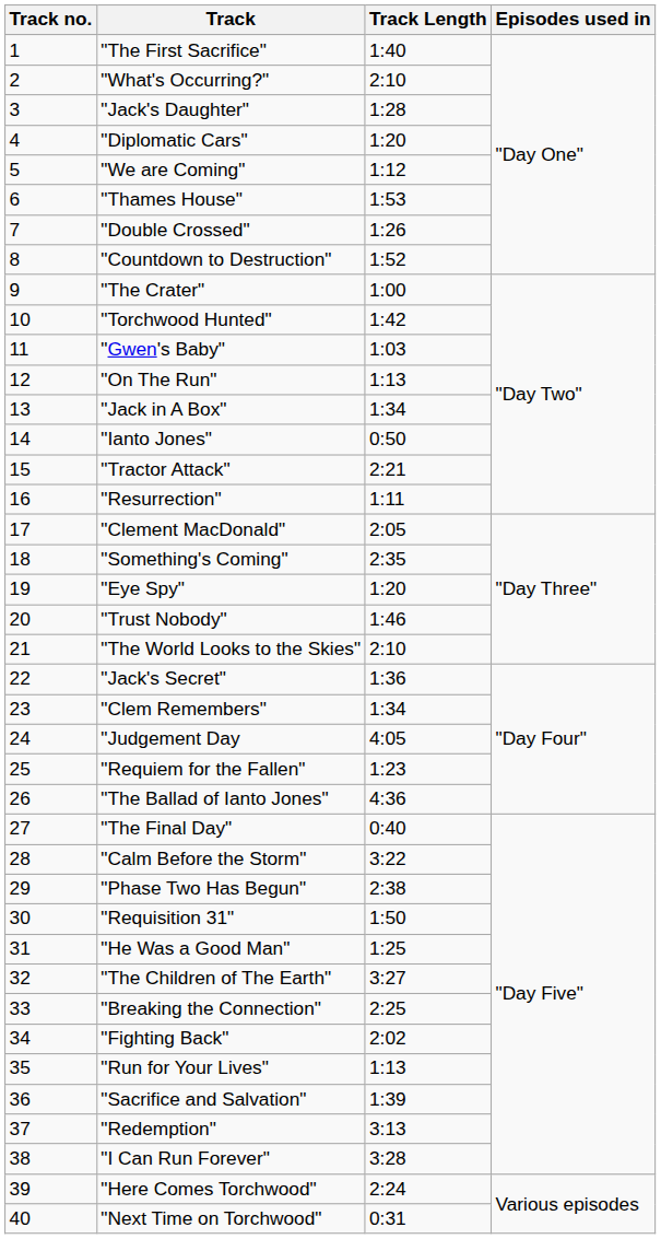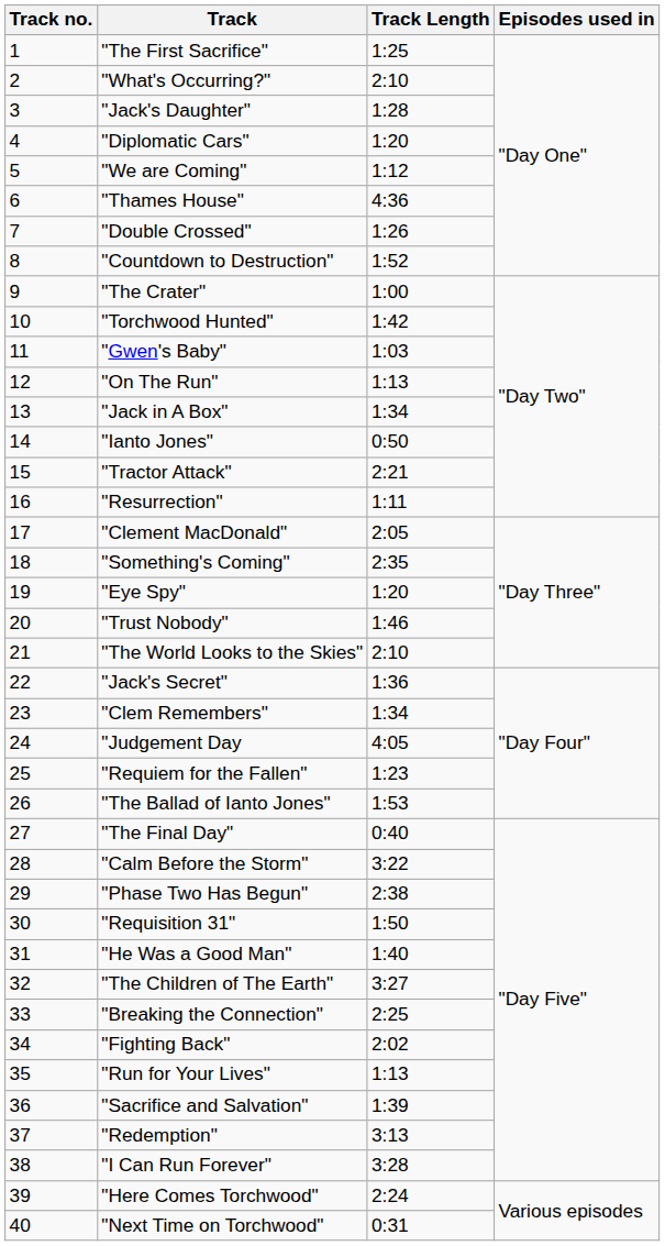 <table class="wikitable">
 <tr>
 <th>Track no.</th>
 <th>Track</th>
 <th>Track Length</th>
 <th>Episodes used in</th>
 </tr>
 <tr>
 <td>1</td>
 <td>"The First Sacrifice"</td>
-<td>1:40</td>
+<td>1:25</td>
 <td rowspan=8>"Day One"</td>
 </tr>
 <tr>
 <td>2</td>
 <td>"What's Occurring?"</td>
 <td>2:10</td>
 </tr>
 <tr>
 <td>3</td>
 <td>"Jack's Daughter"</td>
 <td>1:28</td>
 </tr>
 <tr>
 <td>4</td>
 <td>"Diplomatic Cars"</td>
 <td>1:20</td>
 </tr>
 <tr>
 <td>5</td>
 <td>"We are Coming"</td>
 <td>1:12</td>
 </tr>
 <tr>
 <td>6</td>
 <td>"Thames House"</td>
-<td>1:53</td>
+<td>4:36</td>
 </tr>
 <tr>
 <td>7</td>
 <td>"Double Crossed"</td>
 <td>1:26</td>
 </tr>
 <tr>
 <td>8</td>
 <td>"Countdown to Destruction"</td>
 <td>1:52</td>
 </tr>
 <tr>
 <td>9</td>
 <td>"The Crater"</td>
 <td>1:00</td>
 <td rowspan=8>"Day Two"</td>
 </tr>
 <tr>
 <td>10</td>
 <td>"Torchwood Hunted"</td>
 <td>1:42</td>
 </tr>
 <tr>
 <td>11</td>
 <td>"<a href='#'>Gwen</a>'s Baby"</td>
 <td>1:03</td>
 </tr>
 <tr>
 <td>12</td>
 <td>"On The Run"</td>
 <td>1:13</td>
 </tr>
 <tr>
 <td>13</td>
 <td>"Jack in A Box"</td>
 <td>1:34</td>
 </tr>
 <tr>
 <td>14</td>
 <td>"Ianto Jones"</td>
 <td>0:50</td>
 </tr>
 <tr>
 <td>15</td>
 <td>"Tractor Attack"</td>
 <td>2:21</td>
 </tr>
 <tr>
 <td>16</td>
 <td>"Resurrection"</td>
 <td>1:11</td>
 </tr>
 <tr>
 <td>17</td>
 <td>"Clement MacDonald"</td>
 <td>2:05</td>
 <td rowspan=5>"Day Three"</td>
 </tr>
 <tr>
 <td>18</td>
 <td>"Something's Coming"</td>
 <td>2:35</td>
 </tr>
 <tr>
 <td>19</td>
 <td>"Eye Spy"</td>
 <td>1:20</td>
 </tr>
 <tr>
 <td>20</td>
 <td>"Trust Nobody"</td>
 <td>1:46</td>
 </tr>
 <tr>
 <td>21</td>
 <td>"The World Looks to the Skies"</td>
 <td>2:10</td>
 </tr>
 <tr>
 <td>22</td>
 <td>"Jack's Secret"</td>
 <td>1:36</td>
 <td rowspan=5>"Day Four"</td>
 </tr>
 <tr>
 <td>23</td>
 <td>"Clem Remembers"</td>
 <td>1:34</td>
 </tr>
 <tr>
 <td>24</td>
 <td>"Judgement Day</td>
 <td>4:05</td>
 </tr>
 <tr>
 <td>25</td>
 <td>"Requiem for the Fallen"</td>
 <td>1:23</td>
 </tr>
 <tr>
 <td>26</td>
 <td>"The Ballad of Ianto Jones"</td>
-<td>4:36</td>
+<td>1:53</td>
 </tr>
 <tr>
 <td>27</td>
 <td>"The Final Day"</td>
 <td>0:40</td>
 <td rowspan=12>"Day Five"</td>
 </tr>
 <tr>
 <td>28</td>
 <td>"Calm Before the Storm"</td>
 <td>3:22</td>
 </tr>
 <tr>
 <td>29</td>
 <td>"Phase Two Has Begun"</td>
 <td>2:38</td>
 </tr>
 <tr>
 <td>30</td>
 <td>"Requisition 31"</td>
 <td>1:50</td>
 </tr>
 <tr>
 <td>31</td>
 <td>"He Was a Good Man"</td>
-<td>1:25</td>
+<td>1:40</td>
 </tr>
 <tr>
 <td>32</td>
 <td>"The Children of The Earth"</td>
 <td>3:27</td>
 </tr>
 <tr>
 <td>33</td>
 <td>"Breaking the Connection"</td>
 <td>2:25</td>
 </tr>
 <tr>
 <td>34</td>
 <td>"Fighting Back"</td>
 <td>2:02</td>
 </tr>
 <tr>
 <td>35</td>
 <td>"Run for Your Lives"</td>
 <td>1:13</td>
 </tr>
 <tr>
 <td>36</td>
 <td>"Sacrifice and Salvation"</td>
 <td>1:39</td>
 </tr>
 <tr>
 <td>37</td>
 <td>"Redemption"</td>
 <td>3:13</td>
 </tr>
 <tr>
 <td>38</td>
 <td>"I Can Run Forever"</td>
 <td>3:28</td>
 </tr>
 <tr>
 <td>39</td>
 <td>"Here Comes Torchwood"</td>
 <td>2:24</td>
 <td rowspan=2>Various episodes</td>
 </tr>
 <tr>
 <td>40</td>
 <td>"Next Time on Torchwood"</td>
 <td>0:31</td>
 </tr>
 </table>
